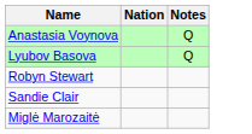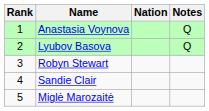 <table class="wikitable sortable" style="text-align:center">
 <tr>
+<th>Rank</th>
 <th>Name</th>
 <th>Nation</th>
 <th>Notes</th>
 </tr>
 <tr bgcolor=bbffbb>
+<td>1</td>
 <td align=left><a href='#'>Anastasia Voynova</a></td>
 <td align=left></td>
 <td>Q</td>
 </tr>
 <tr bgcolor=bbffbb>
+<td>2</td>
 <td align=left><a href='#'>Lyubov Basova</a></td>
 <td align=left></td>
 <td>Q</td>
 </tr>
 <tr>
+<td>3</td>
 <td align=left><a href='#'>Robyn Stewart</a></td>
 <td align=left></td>
 <td></td>
 </tr>
 <tr>
+<td>4</td>
 <td align=left><a href='#'>Sandie Clair</a></td>
 <td align=left></td>
 <td></td>
 </tr>
 <tr>
+<td>5</td>
 <td align=left><a href='#'>Miglė Marozaitė</a></td>
 <td align=left></td>
 <td></td>
 </tr>
 </table>
